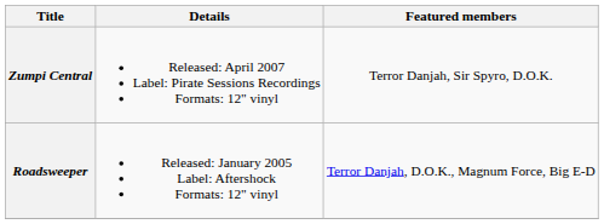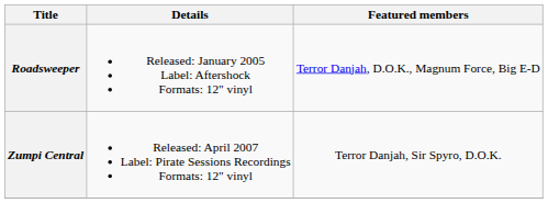 <table class="wikitable plainrowheaders" style="text-align:center;">
 <tr>
 <th scope="col">Title</th>
 <th scope="col">Details</th>
 <th scope="col">Featured members</th>
 </tr>
 <tr>
+<th scope="row"><em>Roadsweeper</em></th>
+<td><br><ul><li>Released: January 2005</li><li>Label: Aftershock</li><li>Formats: 12" vinyl</li></ul></td>
+<td><a href='#'>Terror Danjah</a>, D.O.K., Magnum Force, Big E-D</td>
+</tr>
+<tr>
 <th scope="row"><em>Zumpi Central</em></th>
 <td><br><ul><li>Released: April 2007</li><li>Label: Pirate Sessions Recordings</li><li>Formats: 12" vinyl</li></ul></td>
 <td>Terror Danjah, Sir Spyro, D.O.K.</td>
 </tr>
 <tr>
-<th scope="row"><em>Roadsweeper</em></th>
-<td><br><ul><li>Released: January 2005</li><li>Label: Aftershock</li><li>Formats: 12" vinyl</li></ul></td>
-<td><a href='#'>Terror Danjah</a>, D.O.K., Magnum Force, Big E-D</td>
-</tr>
-<tr>
 </tr>
 </table>
